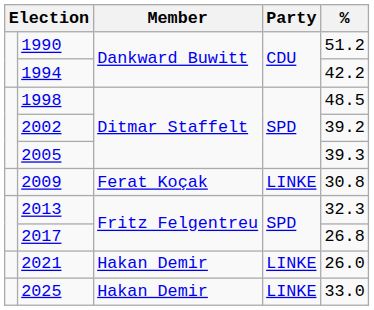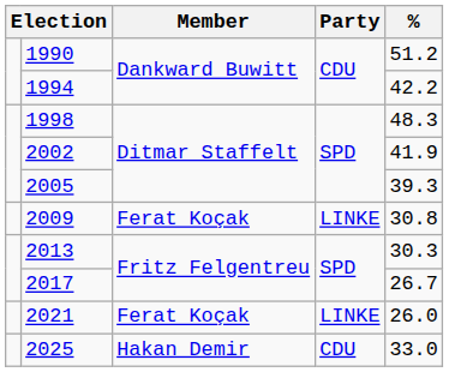 <table class=wikitable>
 <tr>
 <th colspan=2>Election</th>
 <th>Member</th>
 <th>Party</th>
 <th>%</th>
 </tr>
 <tr>
 <td rowspan=2 bgcolor=></td>
 <td><a href='#'>1990</a></td>
 <td rowspan=2><a href='#'>Dankward Buwitt</a></td>
 <td rowspan=2><a href='#'>CDU</a></td>
 <td align=right>51.2</td>
 </tr>
 <tr>
 <td><a href='#'>1994</a></td>
 <td align=right>42.2</td>
 </tr>
 <tr>
 <td rowspan=3 bgcolor=></td>
 <td><a href='#'>1998</a></td>
 <td rowspan=3><a href='#'>Ditmar Staffelt</a></td>
 <td rowspan=3><a href='#'>SPD</a></td>
-<td align=right>48.5</td>
+<td align=right>48.3</td>
 </tr>
 <tr>
 <td><a href='#'>2002</a></td>
-<td align=right>39.2</td>
+<td align=right>41.9</td>
 </tr>
 <tr>
 <td><a href='#'>2005</a></td>
 <td align=right>39.3</td>
 </tr>
 <tr>
 <td bgcolor=></td>
 <td><a href='#'>2009</a></td>
 <td><a href='#'>Ferat Koçak</a></td>
 <td><a href='#'>LINKE</a></td>
 <td align=right>30.8</td>
 </tr>
 <tr>
 <td rowspan=2 bgcolor=></td>
 <td><a href='#'>2013</a></td>
 <td rowspan=2><a href='#'>Fritz Felgentreu</a></td>
 <td rowspan=2><a href='#'>SPD</a></td>
-<td align=right>32.3</td>
+<td align=right>30.3</td>
 </tr>
 <tr>
 <td><a href='#'>2017</a></td>
-<td align=right>26.8</td>
+<td align=right>26.7</td>
 </tr>
 <tr>
 <td bgcolor=></td>
 <td><a href='#'>2021</a></td>
-<td><a href='#'>Hakan Demir</a></td>
+<td><a href='#'>Ferat Koçak</a></td>
 <td><a href='#'>LINKE</a></td>
 <td align=right>26.0</td>
 </tr>
 <tr>
 <td bgcolor=></td>
 <td><a href='#'>2025</a></td>
 <td><a href='#'>Hakan Demir</a></td>
-<td><a href='#'>LINKE</a></td>
+<td><a href='#'>CDU</a></td>
 <td align=right>33.0</td>
 </tr>
 </table>
